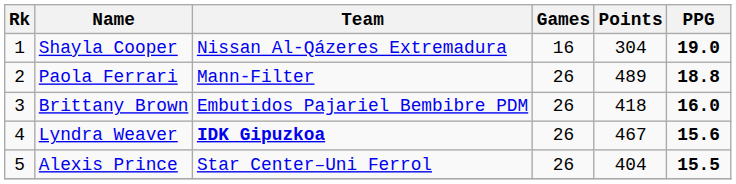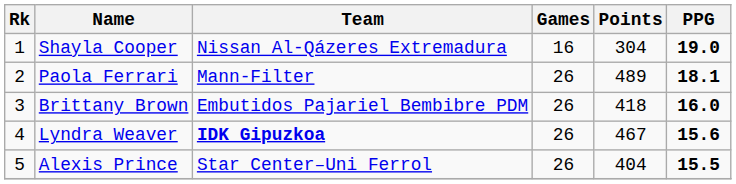 <table class="wikitable" style="text-align: center;">
 <tr>
 <th>Rk</th>
 <th>Name</th>
 <th>Team</th>
 <th>Games</th>
 <th>Points</th>
 <th width=40>PPG</th>
 </tr>
 <tr>
 <td>1</td>
 <td align="left"> <a href='#'>Shayla Cooper</a></td>
 <td align="left"><a href='#'>Nissan Al-Qázeres Extremadura</a></td>
 <td>16</td>
 <td>304</td>
 <td><strong>19.0</strong></td>
 </tr>
 <tr>
 <td>2</td>
 <td align="left"> <a href='#'>Paola Ferrari</a></td>
 <td align="left"><a href='#'>Mann-Filter</a></td>
 <td>26</td>
 <td>489</td>
-<td><strong>18.8</strong></td>
+<td><strong>18.1</strong></td>
 </tr>
 <tr>
 <td>3</td>
 <td align="left"> <a href='#'>Brittany Brown</a></td>
 <td align="left"><a href='#'>Embutidos Pajariel Bembibre PDM</a></td>
 <td>26</td>
 <td>418</td>
 <td><strong>16.0</strong></td>
 </tr>
 <tr>
 <td>4</td>
 <td align="left"> <a href='#'>Lyndra Weaver</a></td>
 <td align="left"><strong><a href='#'>IDK Gipuzkoa</a></strong></td>
 <td>26</td>
 <td>467</td>
 <td><strong>15.6</strong></td>
 </tr>
 <tr>
 <td>5</td>
 <td align="left"> <a href='#'>Alexis Prince</a></td>
 <td align="left"><a href='#'>Star Center–Uni Ferrol</a></td>
 <td>26</td>
 <td>404</td>
 <td><strong>15.5</strong></td>
 </tr>
 <tr>
 </tr>
 </table>
